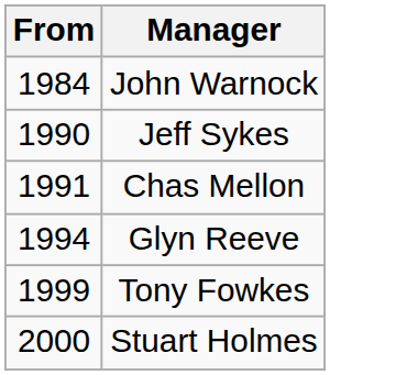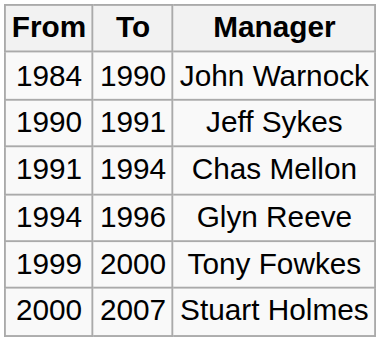 <table class="wikitable" style="text-align: center">
 <tr>
 <th>From</th>
+<th>To</th>
 <th>Manager</th>
 </tr>
 <tr>
 <td>1984</td>
+<td>1990</td>
 <td>John Warnock</td>
 </tr>
 <tr>
 <td>1990</td>
+<td>1991</td>
 <td>Jeff Sykes</td>
 </tr>
 <tr>
 <td>1991</td>
+<td>1994</td>
 <td>Chas Mellon</td>
 </tr>
 <tr>
 <td>1994</td>
+<td>1996</td>
 <td>Glyn Reeve</td>
 </tr>
 <tr>
 <td>1999</td>
+<td>2000</td>
 <td>Tony Fowkes</td>
 </tr>
 <tr>
 <td>2000</td>
+<td>2007</td>
 <td>Stuart Holmes</td>
 </tr>
 </table>
